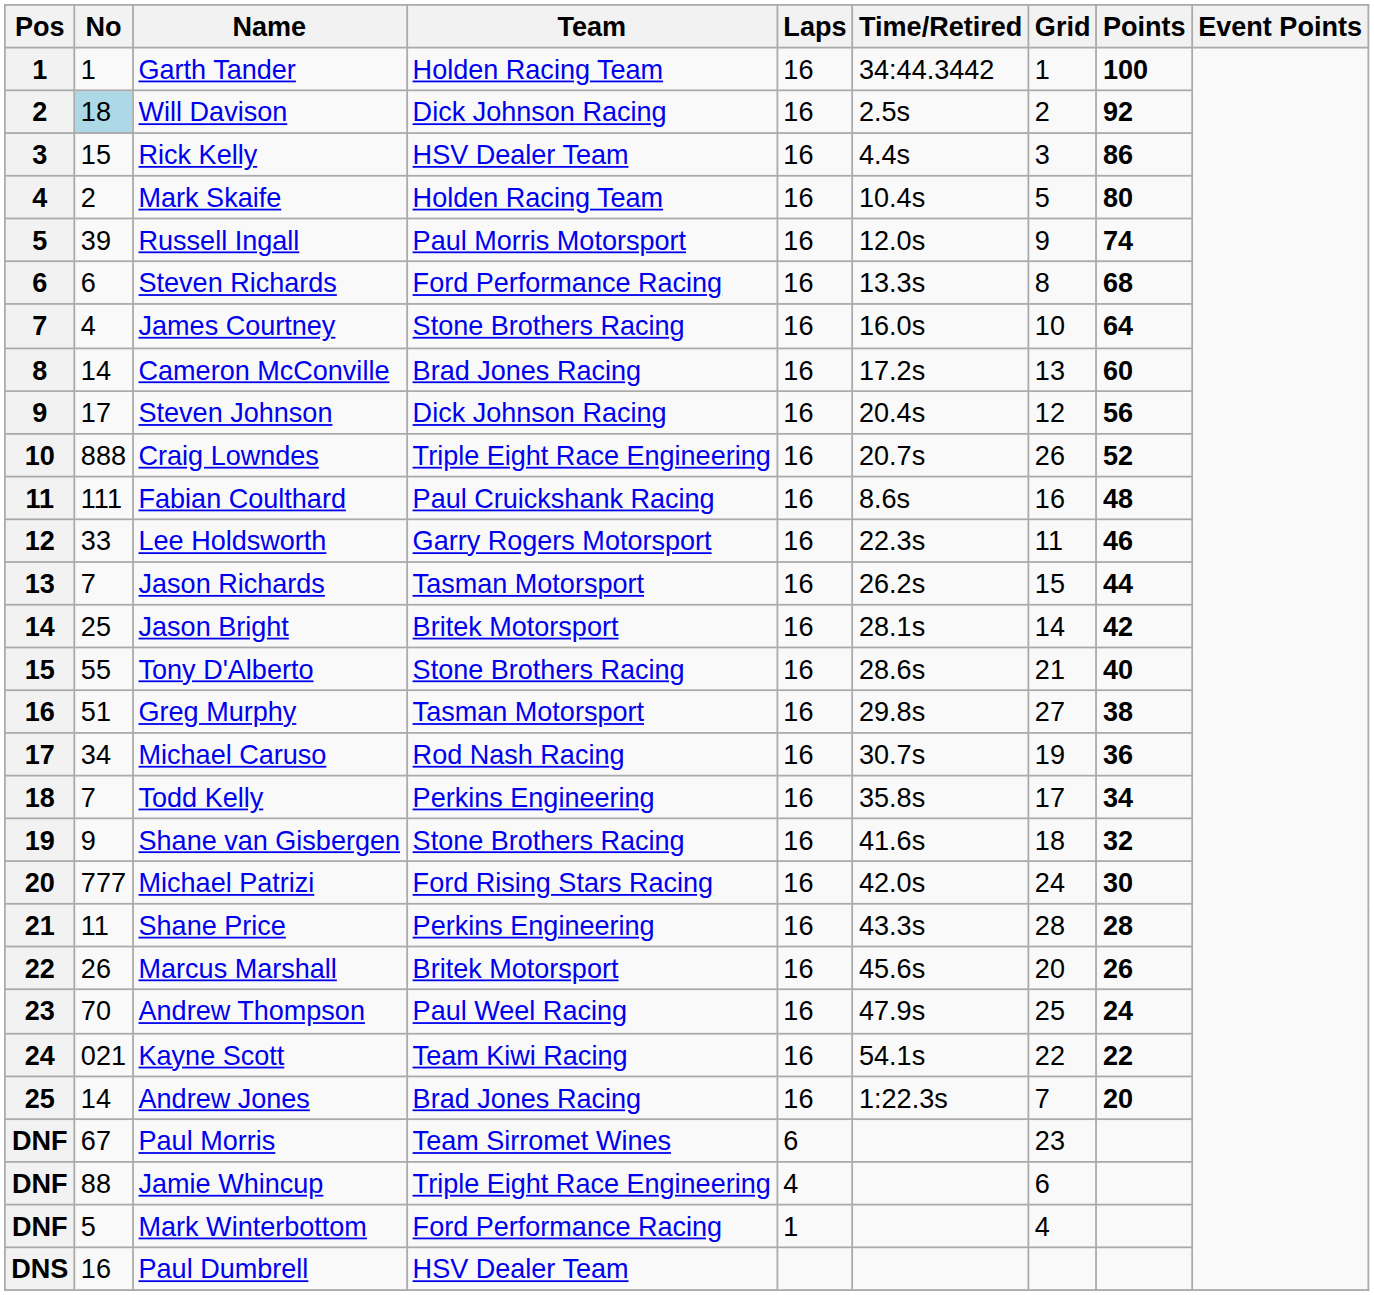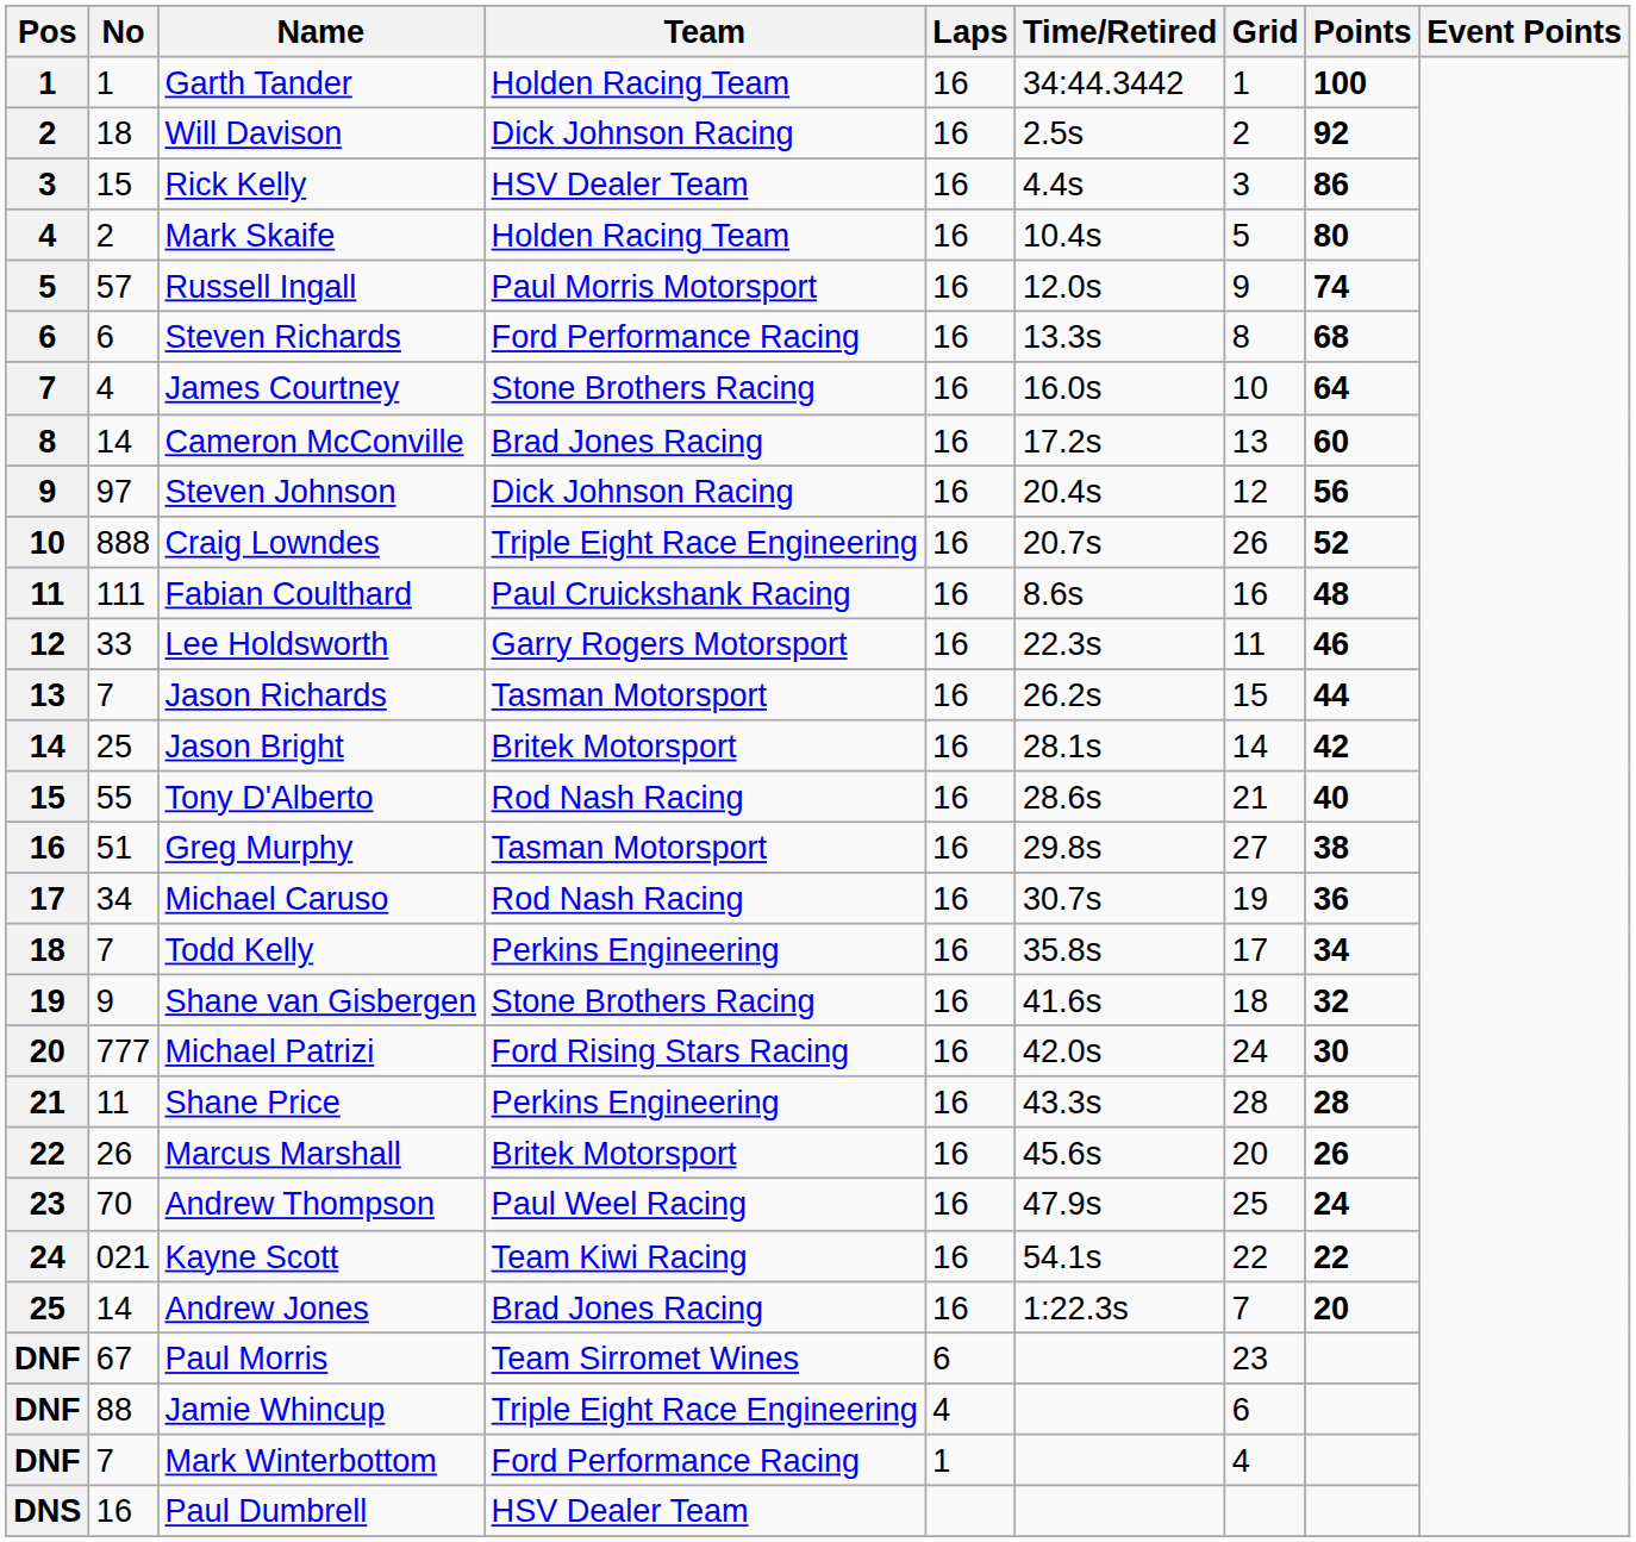 <table class="wikitable" style="font-size: 95%;">
 <tr>
 <th>Pos</th>
 <th>No</th>
 <th>Name</th>
 <th>Team</th>
 <th>Laps</th>
 <th>Time/Retired</th>
 <th>Grid</th>
 <th>Points</th>
 <th>Event Points</th>
 </tr>
 <tr>
 <th>1</th>
 <td>1</td>
 <td><a href='#'>Garth Tander</a></td>
 <td><a href='#'>Holden Racing Team</a></td>
 <td>16</td>
 <td>34:44.3442</td>
 <td>1</td>
 <td><strong>100</strong></td>
 </tr>
 <tr>
 <th>2</th>
-<td style="background: lightblue;">18</td>
+<td>18</td>
 <td><a href='#'>Will Davison</a></td>
 <td><a href='#'>Dick Johnson Racing</a></td>
 <td>16</td>
 <td>2.5s</td>
 <td>2</td>
 <td><strong>92</strong></td>
 </tr>
 <tr>
 <th>3</th>
 <td>15</td>
 <td><a href='#'>Rick Kelly</a></td>
 <td><a href='#'>HSV Dealer Team</a></td>
 <td>16</td>
 <td>4.4s</td>
 <td>3</td>
 <td><strong>86</strong></td>
 </tr>
 <tr>
 <th>4</th>
 <td>2</td>
 <td><a href='#'>Mark Skaife</a></td>
 <td><a href='#'>Holden Racing Team</a></td>
 <td>16</td>
 <td>10.4s</td>
 <td>5</td>
 <td><strong>80</strong></td>
 </tr>
 <tr>
 <th>5</th>
-<td>39</td>
+<td>57</td>
 <td><a href='#'>Russell Ingall</a></td>
 <td><a href='#'>Paul Morris Motorsport</a></td>
 <td>16</td>
 <td>12.0s</td>
 <td>9</td>
 <td><strong>74</strong></td>
 </tr>
 <tr>
 <th>6</th>
 <td>6</td>
 <td><a href='#'>Steven Richards</a></td>
 <td><a href='#'>Ford Performance Racing</a></td>
 <td>16</td>
 <td>13.3s</td>
 <td>8</td>
 <td><strong>68</strong></td>
 </tr>
 <tr>
 <th>7</th>
 <td>4</td>
 <td><a href='#'>James Courtney</a></td>
 <td><a href='#'>Stone Brothers Racing</a></td>
 <td>16</td>
 <td>16.0s</td>
 <td>10</td>
 <td><strong>64</strong></td>
 </tr>
 <tr>
 <th>8</th>
 <td>14</td>
 <td><a href='#'>Cameron McConville</a></td>
 <td><a href='#'>Brad Jones Racing</a></td>
 <td>16</td>
 <td>17.2s</td>
 <td>13</td>
 <td><strong>60</strong></td>
 </tr>
 <tr>
 <th>9</th>
-<td>17</td>
+<td>97</td>
 <td><a href='#'>Steven Johnson</a></td>
 <td><a href='#'>Dick Johnson Racing</a></td>
 <td>16</td>
 <td>20.4s</td>
 <td>12</td>
 <td><strong>56</strong></td>
 </tr>
 <tr>
 <th>10</th>
 <td>888</td>
 <td><a href='#'>Craig Lowndes</a></td>
 <td><a href='#'>Triple Eight Race Engineering</a></td>
 <td>16</td>
 <td>20.7s</td>
 <td>26</td>
 <td><strong>52</strong></td>
 </tr>
 <tr>
 <th>11</th>
 <td>111</td>
 <td><a href='#'>Fabian Coulthard</a></td>
 <td><a href='#'>Paul Cruickshank Racing</a></td>
 <td>16</td>
 <td>8.6s</td>
 <td>16</td>
 <td><strong>48</strong></td>
 </tr>
 <tr>
 <th>12</th>
 <td>33</td>
 <td><a href='#'>Lee Holdsworth</a></td>
 <td><a href='#'>Garry Rogers Motorsport</a></td>
 <td>16</td>
 <td>22.3s</td>
 <td>11</td>
 <td><strong>46</strong></td>
 </tr>
 <tr>
 <th>13</th>
 <td>7</td>
 <td><a href='#'>Jason Richards</a></td>
 <td><a href='#'>Tasman Motorsport</a></td>
 <td>16</td>
 <td>26.2s</td>
 <td>15</td>
 <td><strong>44</strong></td>
 </tr>
 <tr>
 <th>14</th>
 <td>25</td>
 <td><a href='#'>Jason Bright</a></td>
 <td><a href='#'>Britek Motorsport</a></td>
 <td>16</td>
 <td>28.1s</td>
 <td>14</td>
 <td><strong>42</strong></td>
 </tr>
 <tr>
 <th>15</th>
 <td>55</td>
 <td><a href='#'>Tony D'Alberto</a></td>
-<td><a href='#'>Stone Brothers Racing</a></td>
+<td><a href='#'>Rod Nash Racing</a></td>
 <td>16</td>
 <td>28.6s</td>
 <td>21</td>
 <td><strong>40</strong></td>
 </tr>
 <tr>
 <th>16</th>
 <td>51</td>
 <td><a href='#'>Greg Murphy</a></td>
 <td><a href='#'>Tasman Motorsport</a></td>
 <td>16</td>
 <td>29.8s</td>
 <td>27</td>
 <td><strong>38</strong></td>
 </tr>
 <tr>
 <th>17</th>
 <td>34</td>
 <td><a href='#'>Michael Caruso</a></td>
 <td><a href='#'>Rod Nash Racing</a></td>
 <td>16</td>
 <td>30.7s</td>
 <td>19</td>
 <td><strong>36</strong></td>
 </tr>
 <tr>
 <th>18</th>
 <td>7</td>
 <td><a href='#'>Todd Kelly</a></td>
 <td><a href='#'>Perkins Engineering</a></td>
 <td>16</td>
 <td>35.8s</td>
 <td>17</td>
 <td><strong>34</strong></td>
 </tr>
 <tr>
 <th>19</th>
 <td>9</td>
 <td><a href='#'>Shane van Gisbergen</a></td>
 <td><a href='#'>Stone Brothers Racing</a></td>
 <td>16</td>
 <td>41.6s</td>
 <td>18</td>
 <td><strong>32</strong></td>
 </tr>
 <tr>
 <th>20</th>
 <td>777</td>
 <td><a href='#'>Michael Patrizi</a></td>
 <td><a href='#'>Ford Rising Stars Racing</a></td>
 <td>16</td>
 <td>42.0s</td>
 <td>24</td>
 <td><strong>30</strong></td>
 </tr>
 <tr>
 <th>21</th>
 <td>11</td>
 <td><a href='#'>Shane Price</a></td>
 <td><a href='#'>Perkins Engineering</a></td>
 <td>16</td>
 <td>43.3s</td>
 <td>28</td>
 <td><strong>28</strong></td>
 </tr>
 <tr>
 <th>22</th>
 <td>26</td>
 <td><a href='#'>Marcus Marshall</a></td>
 <td><a href='#'>Britek Motorsport</a></td>
 <td>16</td>
 <td>45.6s</td>
 <td>20</td>
 <td><strong>26</strong></td>
 </tr>
 <tr>
 <th>23</th>
 <td>70</td>
 <td><a href='#'>Andrew Thompson</a></td>
 <td><a href='#'>Paul Weel Racing</a></td>
 <td>16</td>
 <td>47.9s</td>
 <td>25</td>
 <td><strong>24</strong></td>
 </tr>
 <tr>
 <th>24</th>
 <td>021</td>
 <td><a href='#'>Kayne Scott</a></td>
 <td><a href='#'>Team Kiwi Racing</a></td>
 <td>16</td>
 <td>54.1s</td>
 <td>22</td>
 <td><strong>22</strong></td>
 </tr>
 <tr>
 <th>25</th>
 <td>14</td>
 <td><a href='#'>Andrew Jones</a></td>
 <td><a href='#'>Brad Jones Racing</a></td>
 <td>16</td>
 <td>1:22.3s</td>
 <td>7</td>
 <td><strong>20</strong></td>
 </tr>
 <tr>
 <th>DNF</th>
 <td>67</td>
 <td><a href='#'>Paul Morris</a></td>
 <td><a href='#'>Team Sirromet Wines</a></td>
 <td>6</td>
 <td></td>
 <td>23</td>
 <td></td>
 </tr>
 <tr>
 <th>DNF</th>
 <td>88</td>
 <td><a href='#'>Jamie Whincup</a></td>
 <td><a href='#'>Triple Eight Race Engineering</a></td>
 <td>4</td>
 <td></td>
 <td>6</td>
 <td></td>
 </tr>
 <tr>
 <th>DNF</th>
-<td>5</td>
+<td>7</td>
 <td><a href='#'>Mark Winterbottom</a></td>
 <td><a href='#'>Ford Performance Racing</a></td>
 <td>1</td>
 <td></td>
 <td>4</td>
 <td></td>
 </tr>
 <tr>
 <th>DNS</th>
 <td>16</td>
 <td><a href='#'>Paul Dumbrell</a></td>
 <td><a href='#'>HSV Dealer Team</a></td>
 <td></td>
 <td></td>
 <td></td>
 <td></td>
 </tr>
 </table>
